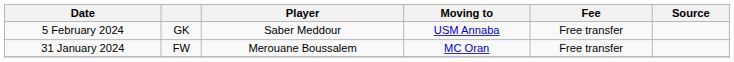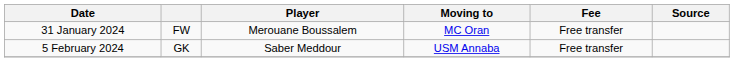 <table class="wikitable sortable" style="width:70%; text-align:center; font-size:85%; text-align:centre;">
 <tr>
 <th>Date</th>
 <th></th>
 <th>Player</th>
 <th>Moving to</th>
 <th>Fee</th>
 <th>Source</th>
 </tr>
 <tr>
+<td>31 January 2024</td>
+<td>FW</td>
+<td> Merouane Boussalem</td>
+<td><a href='#'>MC Oran</a></td>
+<td>Free transfer</td>
+<td></td>
+</tr>
+<tr>
 <td>5 February 2024</td>
 <td>GK</td>
 <td> Saber Meddour</td>
 <td><a href='#'>USM Annaba</a></td>
 <td>Free transfer</td>
 <td></td>
 </tr>
 <tr>
-<td>31 January 2024</td>
-<td>FW</td>
-<td> Merouane Boussalem</td>
-<td><a href='#'>MC Oran</a></td>
-<td>Free transfer</td>
-<td></td>
-</tr>
-<tr>
 </tr>
 </table>
